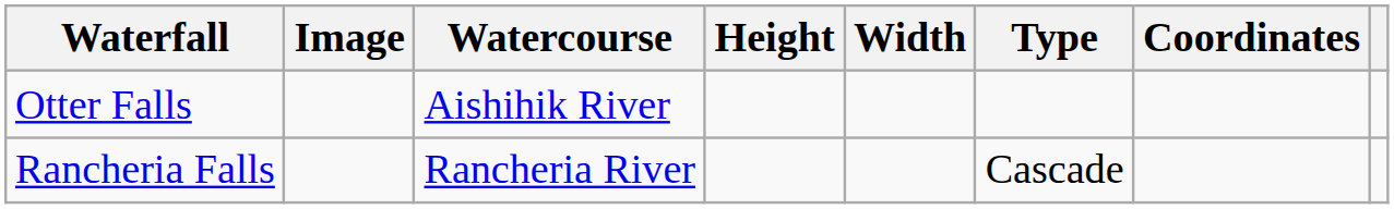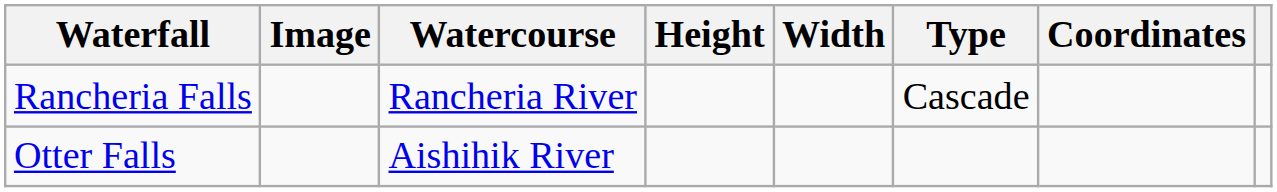 <table class="wikitable sortable">
 <tr>
 <th>Waterfall</th>
 <th class=unsortable>Image</th>
 <th>Watercourse</th>
 <th>Height</th>
 <th>Width</th>
 <th>Type</th>
 <th>Coordinates</th>
 <th class=unsortable></th>
 </tr>
 <tr>
+<td><a href='#'>Rancheria Falls</a></td>
+<td></td>
+<td><a href='#'>Rancheria River</a></td>
+<td></td>
+<td></td>
+<td>Cascade</td>
+<td></td>
+<td></td>
+</tr>
+<tr>
 <td><a href='#'>Otter Falls</a></td>
 <td></td>
 <td><a href='#'>Aishihik River</a></td>
 <td></td>
 <td></td>
 <td></td>
 <td></td>
 <td></td>
 </tr>
-<tr>
-<td><a href='#'>Rancheria Falls</a></td>
-<td></td>
-<td><a href='#'>Rancheria River</a></td>
-<td></td>
-<td></td>
-<td>Cascade</td>
-<td></td>
-<td></td>
-</tr>
 </table>
